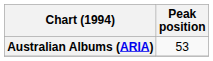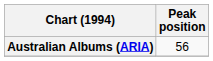 <table class="wikitable sortable plainrowheaders" style="text-align:center">
 <tr>
 <th>Chart (1994)</th>
 <th>Peak<br>position</th>
 </tr>
 <tr>
 <th scope="row">Australian Albums (<a href='#'>ARIA</a>)</th>
-<td>53</td>
+<td>56</td>
 </tr>
 <tr>
 </tr>
 </table>
